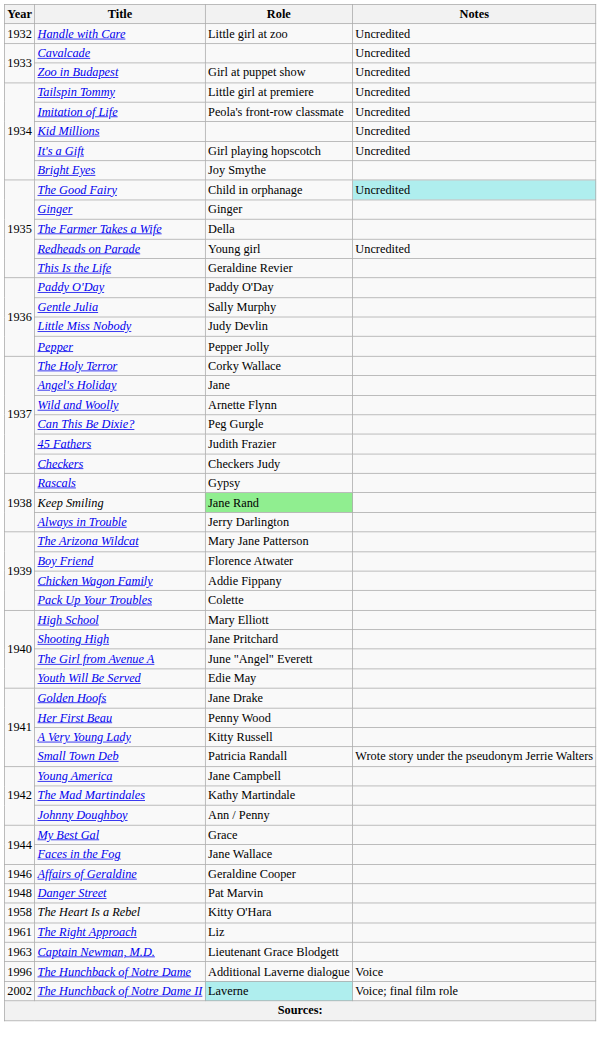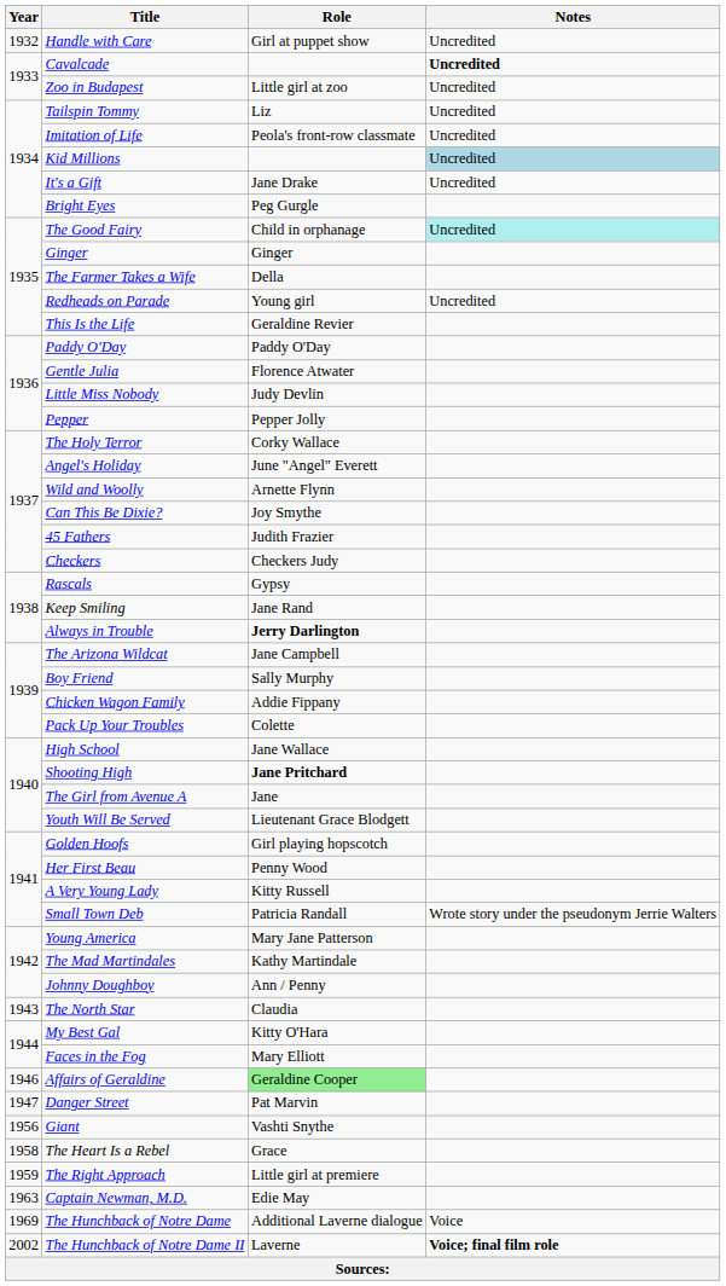 <table class="wikitable sortable">
 <tr>
 <th>Year</th>
 <th>Title</th>
 <th>Role</th>
 <th>Notes</th>
 </tr>
 <tr>
 <td>1932</td>
 <td><em><a href='#'>Handle with Care</a></em></td>
-<td>Little girl at zoo</td>
+<td>Girl at puppet show</td>
 <td>Uncredited</td>
 </tr>
 <tr>
 <td rowspan=2>1933</td>
 <td><em><a href='#'>Cavalcade</a></em></td>
 <td></td>
-<td>Uncredited</td>
+<td><strong>Uncredited</strong></td>
 </tr>
 <tr>
 <td><em><a href='#'>Zoo in Budapest</a></em></td>
-<td>Girl at puppet show</td>
+<td>Little girl at zoo</td>
 <td>Uncredited</td>
 </tr>
 <tr>
 <td rowspan=5>1934</td>
 <td><em><a href='#'>Tailspin Tommy</a></em></td>
-<td>Little girl at premiere</td>
+<td>Liz</td>
 <td>Uncredited</td>
 </tr>
 <tr>
 <td><em><a href='#'>Imitation of Life</a></em></td>
 <td>Peola's front-row classmate</td>
 <td>Uncredited</td>
 </tr>
 <tr>
 <td><em><a href='#'>Kid Millions</a></em></td>
 <td></td>
-<td>Uncredited</td>
+<td style="background: lightblue;">Uncredited</td>
 </tr>
 <tr>
 <td><em><a href='#'>It's a Gift</a></em></td>
-<td>Girl playing hopscotch</td>
+<td>Jane Drake</td>
 <td>Uncredited</td>
 </tr>
 <tr>
 <td><em><a href='#'>Bright Eyes</a></em></td>
-<td>Joy Smythe</td>
+<td>Peg Gurgle</td>
 <td></td>
 </tr>
 <tr>
 <td rowspan=5>1935</td>
 <td><em><a href='#'>The Good Fairy</a></em></td>
 <td>Child in orphanage</td>
 <td style="background: paleturquoise;">Uncredited</td>
 </tr>
 <tr>
 <td><em><a href='#'>Ginger</a></em></td>
 <td>Ginger</td>
 <td></td>
 </tr>
 <tr>
 <td><em><a href='#'>The Farmer Takes a Wife</a></em></td>
 <td>Della</td>
 <td></td>
 </tr>
 <tr>
 <td><em><a href='#'>Redheads on Parade</a></em></td>
 <td>Young girl</td>
 <td>Uncredited</td>
 </tr>
 <tr>
 <td><em><a href='#'>This Is the Life</a></em></td>
 <td>Geraldine Revier</td>
 <td></td>
 </tr>
 <tr>
 <td rowspan=4>1936</td>
 <td><em><a href='#'>Paddy O'Day</a></em></td>
 <td>Paddy O'Day</td>
 <td></td>
 </tr>
 <tr>
 <td><em><a href='#'>Gentle Julia</a></em></td>
-<td>Sally Murphy</td>
+<td>Florence Atwater</td>
 <td></td>
 </tr>
 <tr>
 <td><em><a href='#'>Little Miss Nobody</a></em></td>
 <td>Judy Devlin</td>
 <td></td>
 </tr>
 <tr>
 <td><em><a href='#'>Pepper</a></em></td>
 <td>Pepper Jolly</td>
 <td></td>
 </tr>
 <tr>
 <td rowspan=6>1937</td>
 <td><em><a href='#'>The Holy Terror</a></em></td>
 <td>Corky Wallace</td>
 <td></td>
 </tr>
 <tr>
 <td><em><a href='#'>Angel's Holiday</a></em></td>
-<td>Jane</td>
+<td>June "Angel" Everett</td>
 <td></td>
 </tr>
 <tr>
 <td><em><a href='#'>Wild and Woolly</a></em></td>
 <td>Arnette Flynn</td>
 <td></td>
 </tr>
 <tr>
 <td><em><a href='#'>Can This Be Dixie?</a></em></td>
-<td>Peg Gurgle</td>
+<td>Joy Smythe</td>
 <td></td>
 </tr>
 <tr>
 <td><em><a href='#'>45 Fathers</a></em></td>
 <td>Judith Frazier</td>
 <td></td>
 </tr>
 <tr>
 <td><em><a href='#'>Checkers</a></em></td>
 <td>Checkers Judy</td>
 <td></td>
 </tr>
 <tr>
 <td rowspan=3>1938</td>
 <td><em><a href='#'>Rascals</a></em></td>
 <td>Gypsy</td>
 <td></td>
 </tr>
 <tr>
 <td><em>Keep Smiling</em></td>
-<td style="background: lightgreen;">Jane Rand</td>
+<td>Jane Rand</td>
 <td></td>
 </tr>
 <tr>
 <td><em><a href='#'>Always in Trouble</a></em></td>
-<td>Jerry Darlington</td>
+<td><strong>Jerry Darlington</strong></td>
 <td></td>
 </tr>
 <tr>
 <td rowspan=4>1939</td>
 <td><em><a href='#'>The Arizona Wildcat</a></em></td>
-<td>Mary Jane Patterson</td>
+<td>Jane Campbell</td>
 <td></td>
 </tr>
 <tr>
 <td><em><a href='#'>Boy Friend</a></em></td>
-<td>Florence Atwater</td>
+<td>Sally Murphy</td>
 <td></td>
 </tr>
 <tr>
 <td><em><a href='#'>Chicken Wagon Family</a></em></td>
 <td>Addie Fippany</td>
 <td></td>
 </tr>
 <tr>
 <td><em><a href='#'>Pack Up Your Troubles</a></em></td>
 <td>Colette</td>
 <td></td>
 </tr>
 <tr>
 <td rowspan=4>1940</td>
 <td><em><a href='#'>High School</a></em></td>
-<td>Mary Elliott</td>
+<td>Jane Wallace</td>
 <td></td>
 </tr>
 <tr>
 <td><em><a href='#'>Shooting High</a></em></td>
-<td>Jane Pritchard</td>
+<td><strong>Jane Pritchard</strong></td>
 <td></td>
 </tr>
 <tr>
 <td><em><a href='#'>The Girl from Avenue A</a></em></td>
-<td>June "Angel" Everett</td>
+<td>Jane</td>
 <td></td>
 </tr>
 <tr>
 <td><em><a href='#'>Youth Will Be Served</a></em></td>
-<td>Edie May</td>
+<td>Lieutenant Grace Blodgett</td>
 <td></td>
 </tr>
 <tr>
 <td rowspan=4>1941</td>
 <td><em><a href='#'>Golden Hoofs</a></em></td>
-<td>Jane Drake</td>
+<td>Girl playing hopscotch</td>
 <td></td>
 </tr>
 <tr>
 <td><em><a href='#'>Her First Beau</a></em></td>
 <td>Penny Wood</td>
 <td></td>
 </tr>
 <tr>
 <td><em><a href='#'>A Very Young Lady</a></em></td>
 <td>Kitty Russell</td>
 <td></td>
 </tr>
 <tr>
 <td><em><a href='#'>Small Town Deb</a></em></td>
 <td>Patricia Randall</td>
 <td>Wrote story under the pseudonym Jerrie Walters</td>
 </tr>
 <tr>
 <td rowspan=3>1942</td>
 <td><em><a href='#'>Young America</a></em></td>
-<td>Jane Campbell</td>
+<td>Mary Jane Patterson</td>
 <td></td>
 </tr>
 <tr>
 <td><em><a href='#'>The Mad Martindales</a></em></td>
 <td>Kathy Martindale</td>
 <td></td>
 </tr>
 <tr>
 <td><em><a href='#'>Johnny Doughboy</a></em></td>
 <td>Ann / Penny</td>
 <td></td>
 </tr>
 <tr>
+<td>1943</td>
+<td><em><a href='#'>The North Star</a></em></td>
+<td>Claudia</td>
+<td></td>
+</tr>
+<tr>
 <td rowspan=2>1944</td>
 <td><em><a href='#'>My Best Gal</a></em></td>
-<td>Grace</td>
+<td>Kitty O'Hara</td>
 <td></td>
 </tr>
 <tr>
 <td><em><a href='#'>Faces in the Fog</a></em></td>
-<td>Jane Wallace</td>
+<td>Mary Elliott</td>
 <td></td>
 </tr>
 <tr>
 <td>1946</td>
 <td><em><a href='#'>Affairs of Geraldine</a></em></td>
-<td>Geraldine Cooper</td>
+<td style="background: lightgreen;">Geraldine Cooper</td>
 <td></td>
 </tr>
 <tr>
-<td>1948</td>
+<td>1947</td>
 <td><em><a href='#'>Danger Street</a></em></td>
 <td>Pat Marvin</td>
 <td></td>
 </tr>
 <tr>
-<td>1958</td>
-<td><em>The Heart Is a Rebel</em></td>
-<td>Kitty O'Hara</td>
+<td>1956</td>
+<td><em><a href='#'>Giant</a></em></td>
+<td>Vashti Snythe</td>
 <td></td>
 </tr>
 <tr>
-<td>1961</td>
+<td>1958</td>
+<td><em>The Heart Is a Rebel</em></td>
+<td>Grace</td>
+<td></td>
+</tr>
+<tr>
+<td>1959</td>
 <td><em><a href='#'>The Right Approach</a></em></td>
-<td>Liz</td>
+<td>Little girl at premiere</td>
 <td></td>
 </tr>
 <tr>
 <td>1963</td>
 <td><em><a href='#'>Captain Newman, M.D.</a></em></td>
-<td>Lieutenant Grace Blodgett</td>
+<td>Edie May</td>
 <td></td>
 </tr>
 <tr>
-<td>1996</td>
+<td>1969</td>
 <td><em><a href='#'>The Hunchback of Notre Dame</a></em></td>
 <td>Additional Laverne dialogue</td>
 <td>Voice</td>
 </tr>
 <tr>
 <td>2002</td>
 <td><em><a href='#'>The Hunchback of Notre Dame II</a></em></td>
-<td style="background: paleturquoise;">Laverne</td>
-<td>Voice; final film role</td>
+<td>Laverne</td>
+<td><strong>Voice; final film role</strong></td>
 </tr>
 <tr>
 <th colspan=4>Sources:</th>
 </tr>
 </table>
